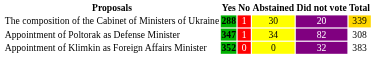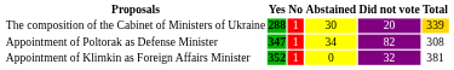 <table>
 <tr>
 <th>Proposals</th>
 <th><strong>Yes</strong></th>
 <th>No</th>
 <th>Abstained</th>
 <th>Did not vote</th>
 <th><strong>Total</strong></th>
 </tr>
 <tr ---->
 <td>The composition of the Cabinet of Ministers of Ukraine</td>
 <td style="text-align:center;background-color:#00B000;"><strong>288</strong></td>
 <td style="text-align:center;background-color:red;color:white;">1</td>
 <td style="text-align:center;background-color:yellow;">30</td>
 <td style="text-align:center;background-color:purple;color:white;">20</td>
 <td style="background: gold; text-align:center;">339</td>
 </tr>
 <tr ---->
 <td>Appointment of Poltorak as Defense Minister</td>
 <td style="text-align:center;background-color:#00B000;"><strong>347</strong></td>
 <td style="text-align:center;background-color:red;color:white;">1</td>
 <td style="text-align:center;background-color:yellow;">34</td>
 <td style="text-align:center;background-color:purple;color:white;">82</td>
 <td style="text-align:center;">308</td>
 </tr>
 <tr ---->
 <td>Appointment of  Klimkin as Foreign Affairs Minister</td>
 <td style="text-align:center;background-color:#00B000;"><strong>352</strong></td>
-<td style="text-align:center;background-color:red;color:white;">0</td>
+<td style="text-align:center;background-color:red;color:white;">1</td>
 <td style="text-align:center;background-color:yellow;">0</td>
 <td style="text-align:center;background-color:purple;color:white;">32</td>
-<td style="text-align:center;">383</td>
+<td style="text-align:center;">381</td>
 </tr>
 <tr>
 </tr>
 </table>
